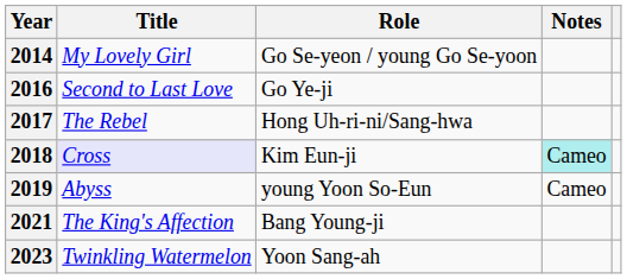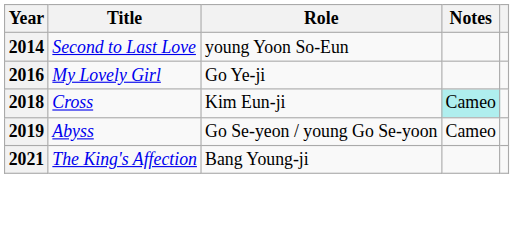 <table class="wikitable plainrowheaders sortable">
 <tr>
 <th scope="col">Year</th>
 <th scope="col">Title</th>
 <th scope="col">Role</th>
 <th scope="col">Notes</th>
 <th scope="col" class="unsortable"></th>
 </tr>
 <tr>
 <th scope="row">2014</th>
-<td><em><a href='#'>My Lovely Girl</a></em></td>
-<td>Go Se-yeon / young Go Se-yoon</td>
+<td><em><a href='#'>Second to Last Love</a></em></td>
+<td>young Yoon So-Eun</td>
 <td></td>
 <td style="text-align:center"></td>
 </tr>
 <tr>
 <th scope="row">2016</th>
-<td><em><a href='#'>Second to Last Love</a></em></td>
+<td><em><a href='#'>My Lovely Girl</a></em></td>
 <td>Go Ye-ji</td>
 <td></td>
 <td style="text-align:center"></td>
 </tr>
 <tr>
-<th scope="row">2017</th>
-<td><em><a href='#'>The Rebel</a></em></td>
-<td>Hong Uh-ri-ni/Sang-hwa</td>
-<td></td>
-<td style="text-align:center"></td>
-</tr>
-<tr>
 <th scope="row">2018</th>
-<td style="background: lavender;"><em><a href='#'>Cross</a></em></td>
+<td><em><a href='#'>Cross</a></em></td>
 <td>Kim Eun-ji</td>
 <td style="background: paleturquoise;">Cameo</td>
 <td style="text-align:center"></td>
 </tr>
 <tr>
 <th scope="row">2019</th>
 <td><em><a href='#'>Abyss</a></em></td>
-<td>young Yoon So-Eun</td>
+<td>Go Se-yeon / young Go Se-yoon</td>
 <td>Cameo</td>
 <td style="text-align:center"></td>
 </tr>
 <tr>
 <th scope="row">2021</th>
 <td><em><a href='#'>The King's Affection</a></em></td>
 <td>Bang Young-ji</td>
 <td></td>
 <td style="text-align:center"></td>
 </tr>
-<tr>
-<th scope="row">2023</th>
-<td><em><a href='#'>Twinkling Watermelon</a></em></td>
-<td>Yoon Sang-ah</td>
-<td></td>
-<td style="text-align:center"></td>
-</tr>
 </table>
